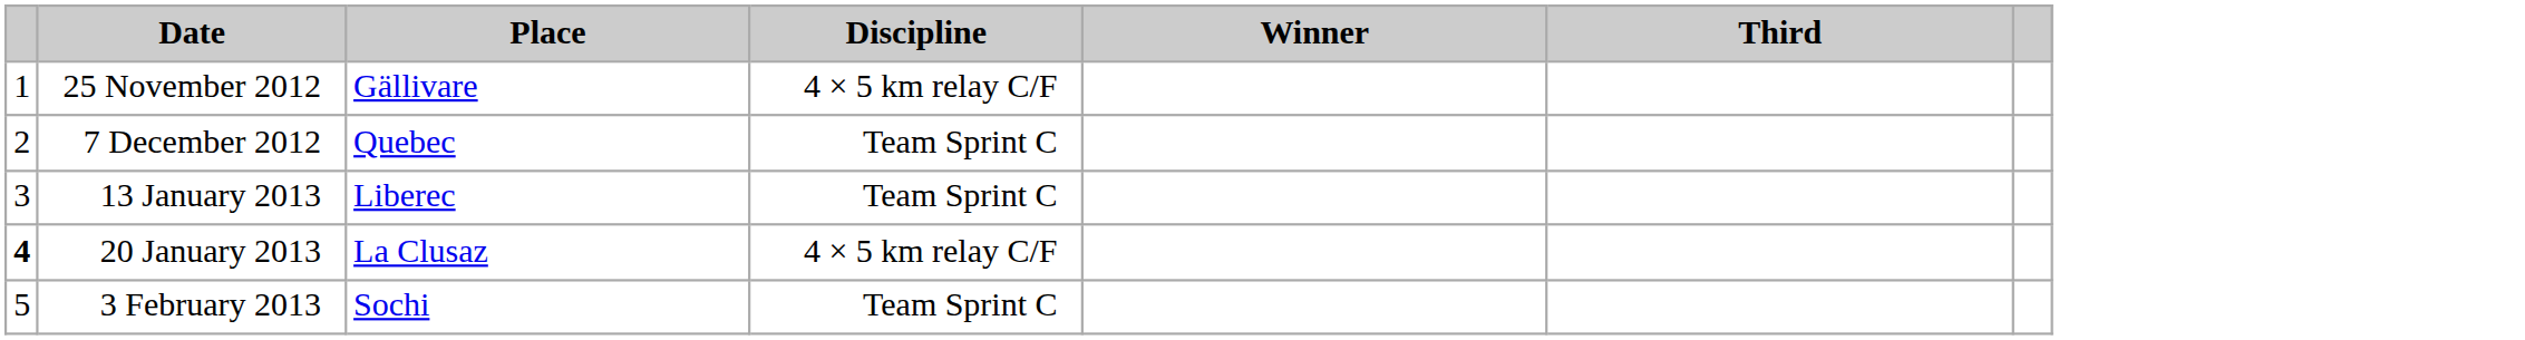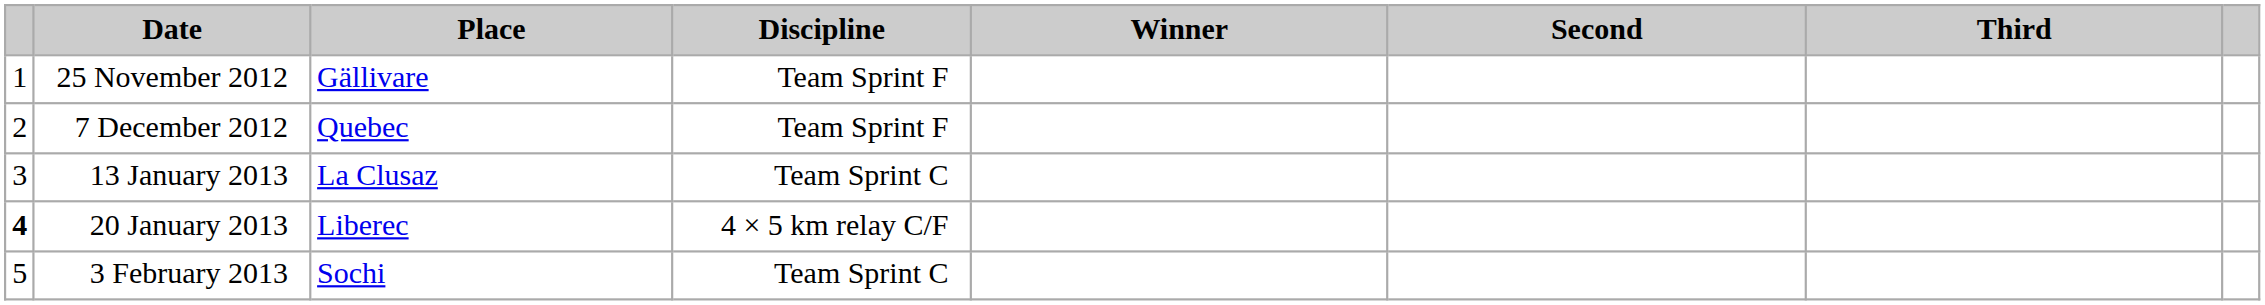 <table class="wikitable plainrowheaders" style="background:#fff; font-size:86%; line-height:16px; border:grey solid 1px; border-collapse:collapse;">
 <tr style="background:#ccc; text-align:center;">
 <th scope="col" style="background:#ccc; width=20 px;"></th>
 <th scope="col" style="background:#ccc; width:120px;">Date</th>
 <th scope="col" style="background:#ccc; width:160px;">Place</th>
 <th scope="col" style="background:#ccc; width:130px;">Discipline</th>
 <th scope="col" style="background:#ccc; width:185px;">Winner</th>
+<th scope="col" style="background:#ccc; width:185px;">Second</th>
 <th scope="col" style="background:#ccc; width:185px;">Third</th>
 <th scope="col" style="background:#ccc; width:10px;"></th>
 </tr>
 <tr>
 <td align=center>1</td>
 <td align=right>25 November 2012  </td>
 <td> <a href='#'>Gällivare</a></td>
-<td align=right>4 × 5 km relay C/F  </td>
+<td align=right>Team Sprint F  </td>
+<td></td>
 <td></td>
 <td></td>
 <td></td>
 </tr>
 <tr>
 <td align=center>2</td>
 <td align=right>7 December 2012  </td>
 <td> <a href='#'>Quebec</a></td>
-<td align=right>Team Sprint C  </td>
+<td align=right>Team Sprint F  </td>
+<td></td>
 <td></td>
 <td></td>
 <td></td>
 </tr>
 <tr>
 <td align=center>3</td>
 <td align=right>13 January 2013  </td>
-<td> <a href='#'>Liberec</a></td>
+<td> <a href='#'>La Clusaz</a></td>
 <td align=right>Team Sprint C  </td>
+<td></td>
 <td></td>
 <td></td>
 <td></td>
 </tr>
 <tr>
 <td align=center><strong>4</strong></td>
 <td align=right>20 January 2013  </td>
-<td> <a href='#'>La Clusaz</a></td>
+<td> <a href='#'>Liberec</a></td>
 <td align=right>4 × 5 km relay C/F  </td>
+<td></td>
 <td></td>
 <td></td>
 <td></td>
 </tr>
 <tr>
 <td align=center>5</td>
 <td align=right>3 February 2013  </td>
 <td> <a href='#'>Sochi</a></td>
 <td align=right>Team Sprint C  </td>
 <td></td>
 <td></td>
 <td></td>
+<td></td>
 </tr>
 </table>
